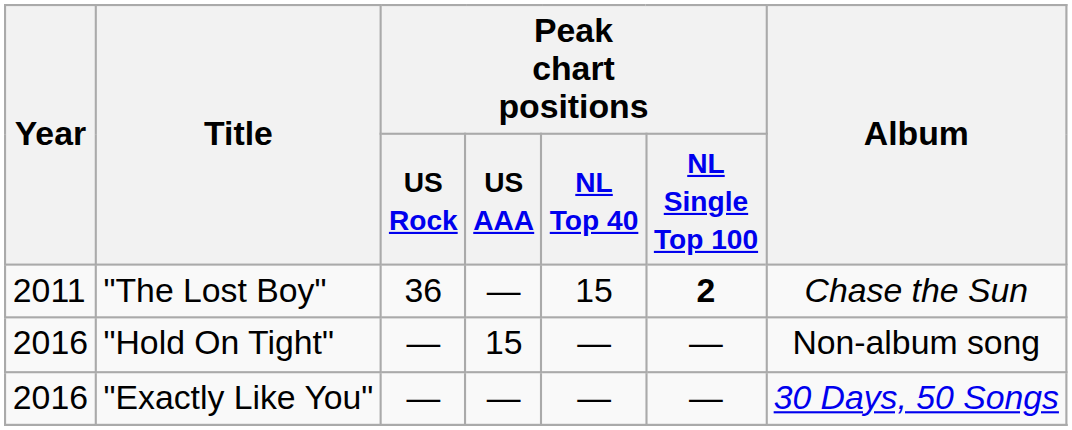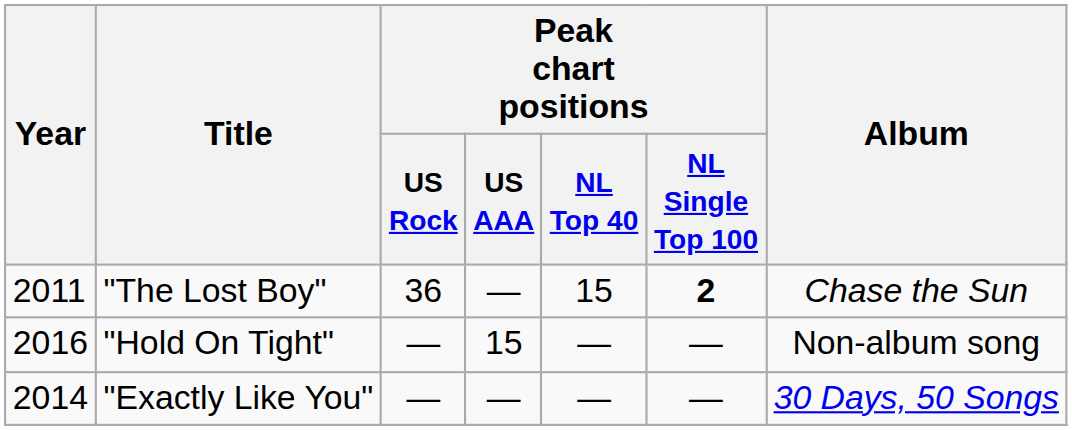 <table class="wikitable">
 <tr>
 <th rowspan="2">Year</th>
 <th rowspan="2">Title</th>
 <th colspan="4">Peak <br>chart <br>positions</th>
 <th rowspan="2">Album</th>
 </tr>
 <tr>
 <th><small>US<br><a href='#'>Rock</a><br></small></th>
 <th><small>US<br><a href='#'>AAA</a></small></th>
 <th><small><a href='#'>NL<br>Top 40</a><br></small></th>
 <th><small><a href='#'>NL<br>Single<br>Top 100</a><br></small></th>
 </tr>
 <tr>
 <td>2011</td>
 <td>"The Lost Boy"</td>
 <td align="center">36</td>
 <td align="center">—</td>
 <td align="center">15</td>
 <td align="center"><strong>2</strong></td>
 <td align="center" rowspan="1"><em>Chase the Sun</em></td>
 </tr>
 <tr>
 <td>2016</td>
 <td>"Hold On Tight"</td>
 <td align="center">—</td>
 <td align="center">15</td>
 <td align="center">—</td>
 <td align="center">—</td>
 <td align="center" rowspan="1">Non-album song</td>
 </tr>
 <tr>
-<td>2016</td>
+<td>2014</td>
 <td>"Exactly Like You"</td>
 <td align="center">—</td>
 <td align="center">—</td>
 <td align="center">—</td>
 <td align="center">—</td>
 <td align="center" rowspan="1"><em><a href='#'>30 Days, 50 Songs</a></em></td>
 </tr>
 <tr>
 </tr>
 </table>
